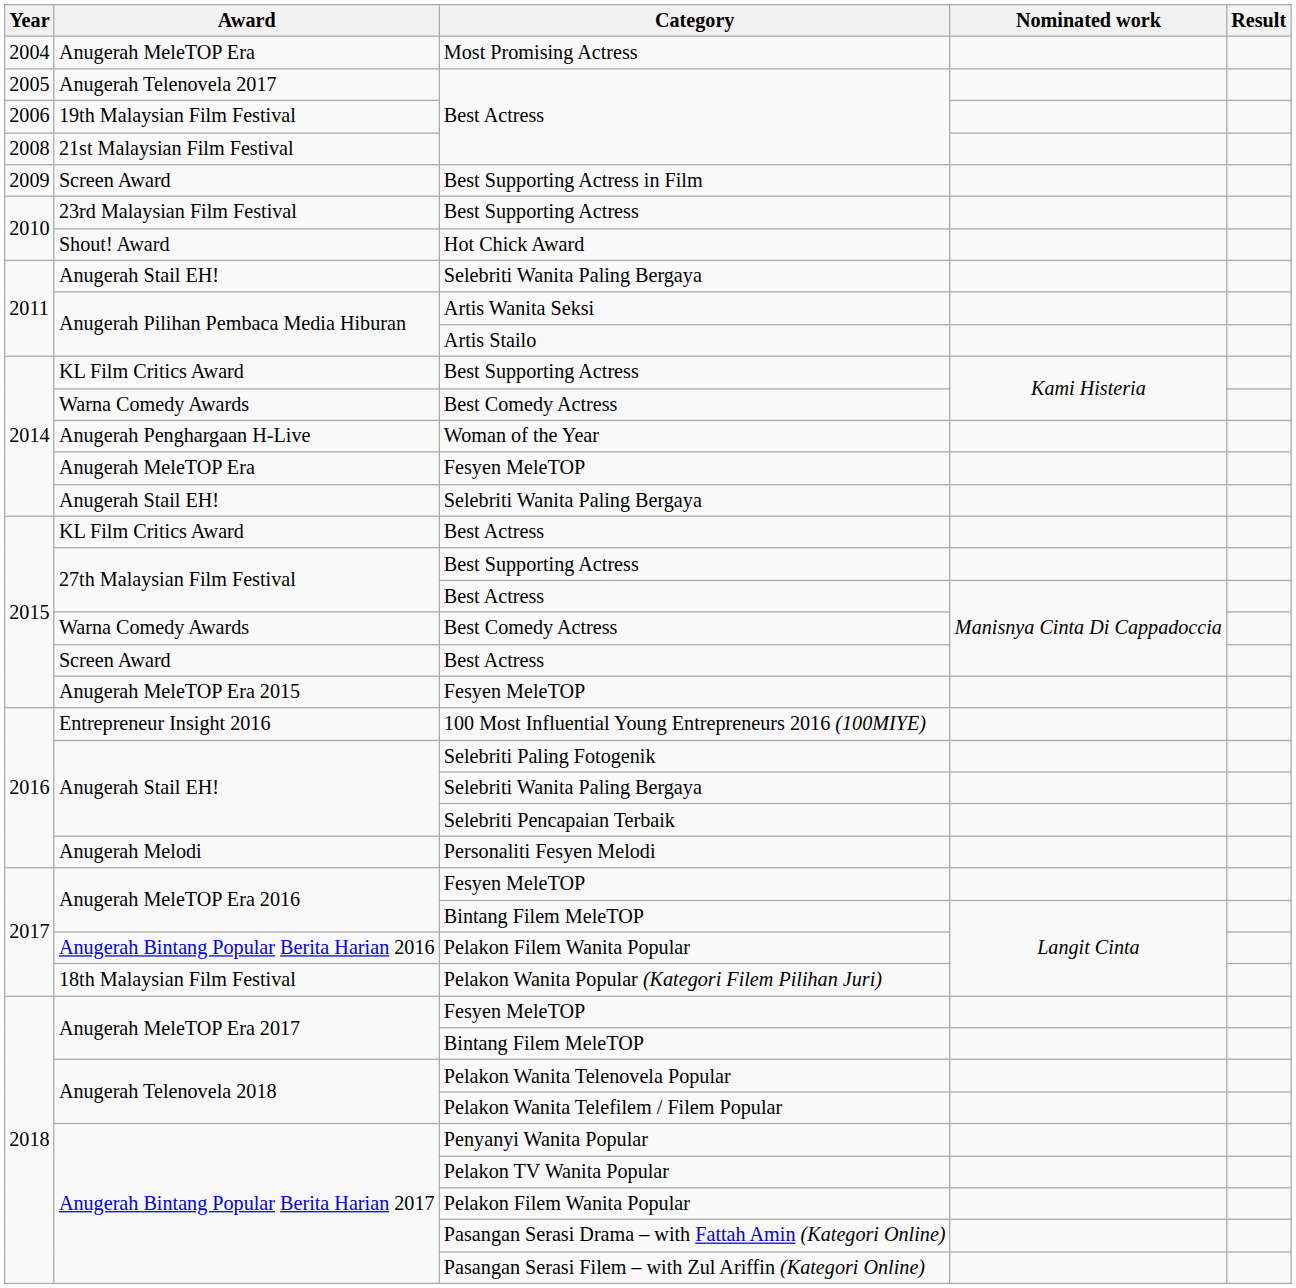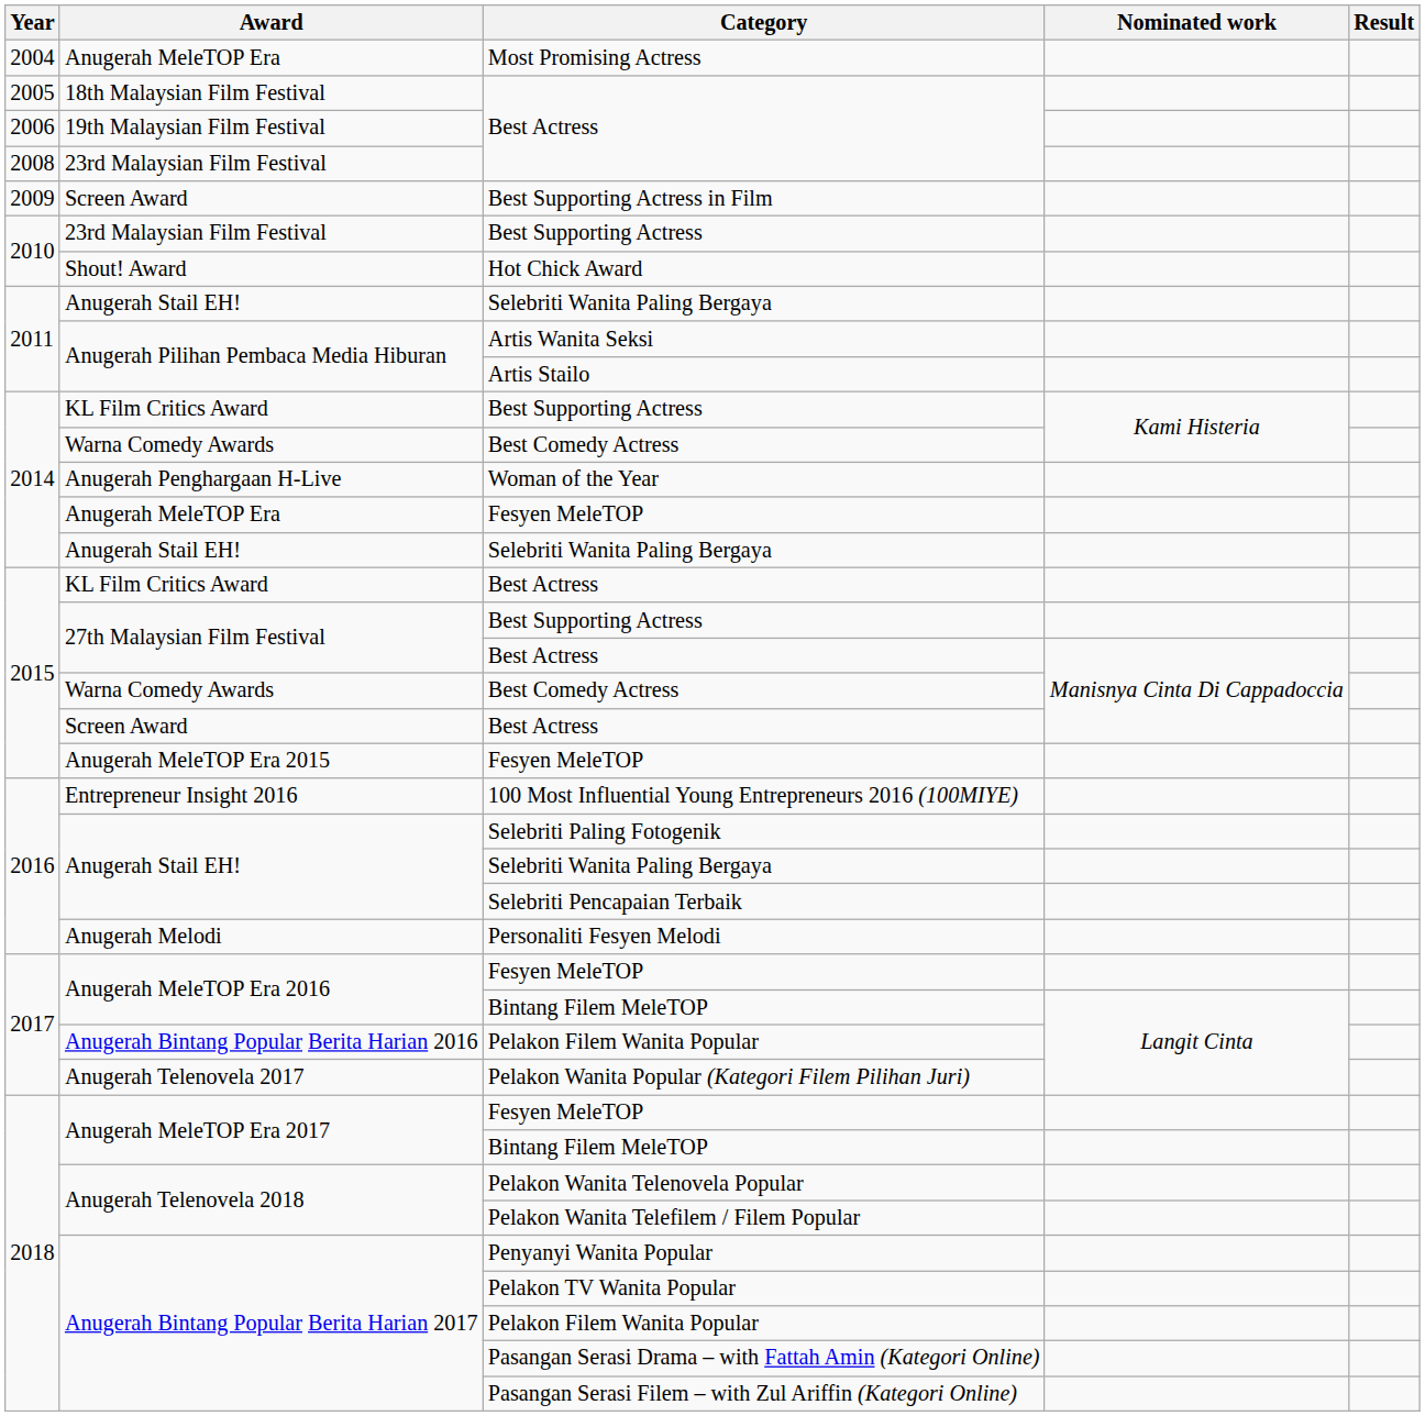 <table class="wikitable">
 <tr>
 <th>Year</th>
 <th>Award</th>
 <th>Category</th>
 <th>Nominated work</th>
 <th>Result</th>
 </tr>
 <tr>
 <td style="text-align:center;">2004</td>
 <td>Anugerah MeleTOP Era</td>
 <td>Most Promising Actress</td>
 <td></td>
 <td></td>
 </tr>
 <tr>
 <td>2005</td>
-<td>Anugerah Telenovela 2017</td>
+<td>18th Malaysian Film Festival</td>
 <td rowspan=3>Best Actress</td>
 <td></td>
 <td></td>
 </tr>
 <tr>
 <td>2006</td>
 <td>19th Malaysian Film Festival</td>
 <td></td>
 <td></td>
 </tr>
 <tr>
 <td>2008</td>
-<td>21st Malaysian Film Festival</td>
+<td>23rd Malaysian Film Festival</td>
 <td></td>
 <td></td>
 </tr>
 <tr>
 <td>2009</td>
 <td>Screen Award</td>
 <td>Best Supporting Actress in Film</td>
 <td></td>
 <td></td>
 </tr>
 <tr>
 <td rowspan=2>2010</td>
 <td>23rd Malaysian Film Festival</td>
 <td>Best Supporting Actress</td>
 <td></td>
 <td></td>
 </tr>
 <tr>
 <td>Shout! Award</td>
 <td>Hot Chick Award</td>
 <td></td>
 <td></td>
 </tr>
 <tr>
 <td rowspan=3>2011</td>
 <td>Anugerah Stail EH!</td>
 <td>Selebriti Wanita Paling Bergaya</td>
 <td></td>
 <td></td>
 </tr>
 <tr>
 <td rowspan=2>Anugerah Pilihan Pembaca Media Hiburan</td>
 <td>Artis Wanita Seksi</td>
 <td></td>
 <td></td>
 </tr>
 <tr>
 <td>Artis Stailo</td>
 <td></td>
 <td></td>
 </tr>
 <tr>
 <td rowspan=5>2014</td>
 <td>KL Film Critics Award</td>
 <td>Best Supporting Actress</td>
 <td rowspan=2 style="text-align:center;"><em>Kami Histeria</em></td>
 <td></td>
 </tr>
 <tr>
 <td>Warna Comedy Awards</td>
 <td>Best Comedy Actress</td>
 <td></td>
 </tr>
 <tr>
 <td>Anugerah Penghargaan H-Live</td>
 <td>Woman of the Year</td>
 <td></td>
 <td></td>
 </tr>
 <tr>
 <td>Anugerah MeleTOP Era</td>
 <td>Fesyen MeleTOP</td>
 <td></td>
 <td></td>
 </tr>
 <tr>
 <td>Anugerah Stail EH!</td>
 <td>Selebriti Wanita Paling Bergaya</td>
 <td></td>
 <td></td>
 </tr>
 <tr>
 <td rowspan=6>2015</td>
 <td>KL Film Critics Award</td>
 <td>Best Actress</td>
 <td></td>
 <td></td>
 </tr>
 <tr>
 <td rowspan=2>27th Malaysian Film Festival</td>
 <td>Best Supporting Actress</td>
 <td></td>
 <td></td>
 </tr>
 <tr>
 <td>Best Actress</td>
 <td rowspan=3 style="text-align:center;"><em>Manisnya Cinta Di Cappadoccia</em></td>
 <td></td>
 </tr>
 <tr>
 <td>Warna Comedy Awards</td>
 <td>Best Comedy Actress</td>
 <td></td>
 </tr>
 <tr>
 <td>Screen Award</td>
 <td>Best Actress</td>
 <td></td>
 </tr>
 <tr>
 <td>Anugerah MeleTOP Era 2015</td>
 <td>Fesyen MeleTOP</td>
 <td></td>
 <td></td>
 </tr>
 <tr>
 <td rowspan="5">2016</td>
 <td>Entrepreneur Insight 2016</td>
 <td>100 Most Influential Young Entrepreneurs 2016 <em>(100MIYE)</em></td>
 <td></td>
 <td></td>
 </tr>
 <tr>
 <td rowspan="3">Anugerah Stail EH!</td>
 <td>Selebriti Paling Fotogenik</td>
 <td></td>
 <td></td>
 </tr>
 <tr>
 <td>Selebriti Wanita Paling Bergaya</td>
 <td></td>
 <td></td>
 </tr>
 <tr>
 <td>Selebriti Pencapaian Terbaik</td>
 <td></td>
 <td></td>
 </tr>
 <tr>
 <td>Anugerah Melodi</td>
 <td>Personaliti Fesyen Melodi</td>
 <td></td>
 <td></td>
 </tr>
 <tr>
 <td rowspan="4">2017</td>
 <td rowspan="2">Anugerah MeleTOP Era 2016</td>
 <td>Fesyen MeleTOP</td>
 <td></td>
 <td></td>
 </tr>
 <tr>
 <td>Bintang Filem MeleTOP</td>
 <td rowspan="3" style="text-align:center;"><em>Langit Cinta</em></td>
 <td></td>
 </tr>
 <tr>
 <td><a href='#'>Anugerah Bintang Popular</a> <a href='#'>Berita Harian</a> 2016</td>
 <td>Pelakon Filem Wanita Popular</td>
 <td></td>
 </tr>
 <tr>
-<td>18th Malaysian Film Festival</td>
+<td>Anugerah Telenovela 2017</td>
 <td>Pelakon Wanita Popular <em>(Kategori Filem Pilihan Juri)</em></td>
 <td></td>
 </tr>
 <tr>
 <td rowspan="10">2018</td>
 <td rowspan=2>Anugerah MeleTOP Era 2017</td>
 <td>Fesyen MeleTOP</td>
 <td></td>
 <td></td>
 </tr>
 <tr>
 <td>Bintang Filem MeleTOP</td>
 <td></td>
 <td></td>
 </tr>
 <tr>
 <td rowspan="2">Anugerah Telenovela 2018</td>
 <td>Pelakon Wanita Telenovela Popular</td>
 <td></td>
 <td></td>
 </tr>
 <tr>
 <td>Pelakon Wanita Telefilem / Filem Popular</td>
 <td></td>
 <td></td>
 </tr>
 <tr>
 <td rowspan="5"><a href='#'>Anugerah Bintang Popular</a> <a href='#'>Berita Harian</a> 2017</td>
 <td>Penyanyi Wanita Popular</td>
 <td></td>
 <td></td>
 </tr>
 <tr>
 <td>Pelakon TV Wanita Popular</td>
 <td></td>
 <td></td>
 </tr>
 <tr>
 <td>Pelakon Filem Wanita Popular</td>
 <td></td>
 <td></td>
 </tr>
 <tr>
 <td>Pasangan Serasi Drama – with <a href='#'>Fattah Amin</a> <em>(Kategori Online)</em></td>
 <td></td>
 <td></td>
 </tr>
 <tr>
 <td>Pasangan Serasi Filem – with Zul Ariffin <em>(Kategori Online)</em></td>
 <td></td>
 <td></td>
 </tr>
 <tr>
 </tr>
 </table>
